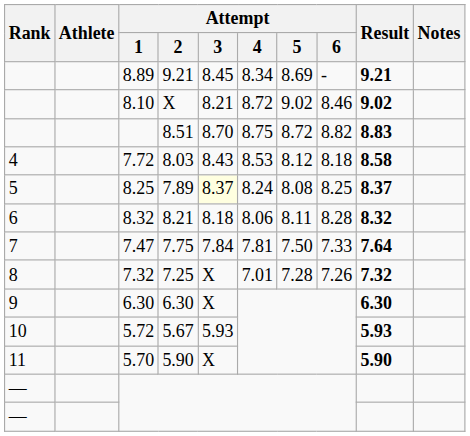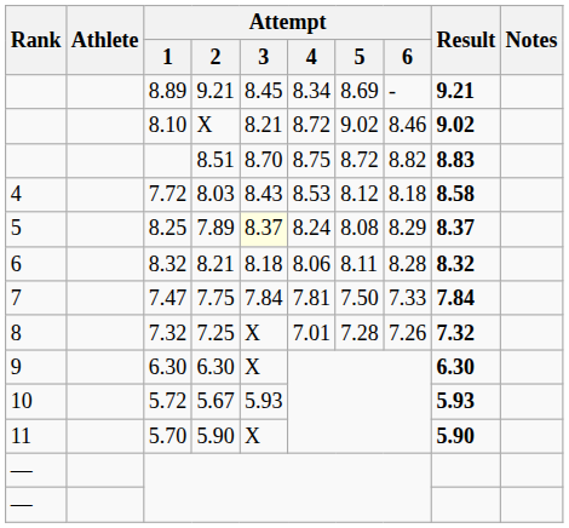 <table class="wikitable">
 <tr>
 <th rowspan="2">Rank</th>
 <th rowspan="2">Athlete</th>
 <th colspan="6">Attempt</th>
 <th rowspan="2">Result</th>
 <th rowspan="2">Notes</th>
 </tr>
 <tr>
 <th>1</th>
 <th>2</th>
 <th>3</th>
 <th>4</th>
 <th>5</th>
 <th>6</th>
 </tr>
 <tr>
 <td></td>
 <td align="left"></td>
 <td>8.89</td>
 <td>9.21</td>
 <td>8.45</td>
 <td>8.34</td>
 <td>8.69</td>
 <td>-</td>
 <td><strong> 9.21 </strong></td>
 <td></td>
 </tr>
 <tr>
 <td></td>
 <td align="left"></td>
 <td>8.10</td>
 <td>X</td>
 <td>8.21</td>
 <td>8.72</td>
 <td>9.02</td>
 <td>8.46</td>
 <td><strong> 9.02 </strong></td>
 <td></td>
 </tr>
 <tr>
 <td></td>
 <td align="left"></td>
 <td></td>
 <td>8.51</td>
 <td>8.70</td>
 <td>8.75</td>
 <td>8.72</td>
 <td>8.82</td>
 <td><strong> 8.83 </strong></td>
 <td></td>
 </tr>
 <tr>
 <td>4</td>
 <td align=left></td>
 <td>7.72</td>
 <td>8.03</td>
 <td>8.43</td>
 <td>8.53</td>
 <td>8.12</td>
 <td>8.18</td>
 <td><strong> 8.58 </strong></td>
 <td></td>
 </tr>
 <tr>
 <td>5</td>
 <td align=left></td>
 <td>8.25</td>
 <td>7.89</td>
 <td style="background: lightyellow;">8.37</td>
 <td>8.24</td>
 <td>8.08</td>
-<td>8.25</td>
+<td>8.29</td>
 <td><strong>  8.37 </strong></td>
 <td></td>
 </tr>
 <tr>
 <td>6</td>
 <td align=left></td>
 <td>8.32</td>
 <td>8.21</td>
 <td>8.18</td>
 <td>8.06</td>
 <td>8.11</td>
 <td>8.28</td>
 <td><strong> 8.32  </strong></td>
 <td></td>
 </tr>
 <tr>
 <td>7</td>
 <td align=left></td>
 <td>7.47</td>
 <td>7.75</td>
 <td>7.84</td>
 <td>7.81</td>
 <td>7.50</td>
 <td>7.33</td>
-<td><strong> 7.64  </strong></td>
+<td><strong> 7.84  </strong></td>
 <td></td>
 </tr>
 <tr>
 <td>8</td>
 <td align=left></td>
 <td>7.32</td>
 <td>7.25</td>
 <td>X</td>
 <td>7.01</td>
 <td>7.28</td>
 <td>7.26</td>
 <td><strong> 7.32 </strong></td>
 <td></td>
 </tr>
 <tr>
 <td>9</td>
 <td align=left></td>
 <td>6.30</td>
 <td>6.30</td>
 <td>X</td>
 <td colspan="3" rowspan="3"></td>
 <td><strong> 6.30 </strong></td>
 <td></td>
 </tr>
 <tr>
 <td>10</td>
 <td align=left></td>
 <td>5.72</td>
 <td>5.67</td>
 <td>5.93</td>
 <td><strong> 5.93 </strong></td>
 <td></td>
 </tr>
 <tr>
 <td>11</td>
 <td align=left></td>
 <td>5.70</td>
 <td>5.90</td>
 <td>X</td>
 <td><strong> 5.90 </strong></td>
 <td></td>
 </tr>
 <tr>
 <td>—</td>
 <td align="left"></td>
 <td colspan="6" rowspan="2"></td>
 <td><strong></strong></td>
 <td></td>
 </tr>
 <tr>
 <td>—</td>
 <td align="left"></td>
 <td><strong></strong></td>
 <td></td>
 </tr>
 </table>
